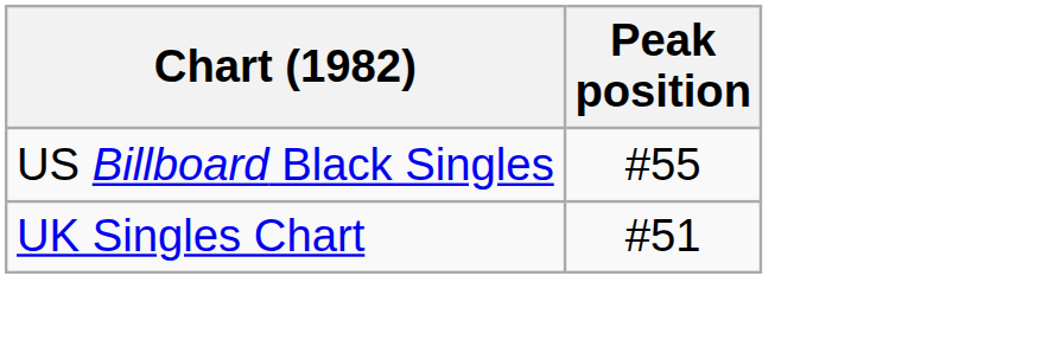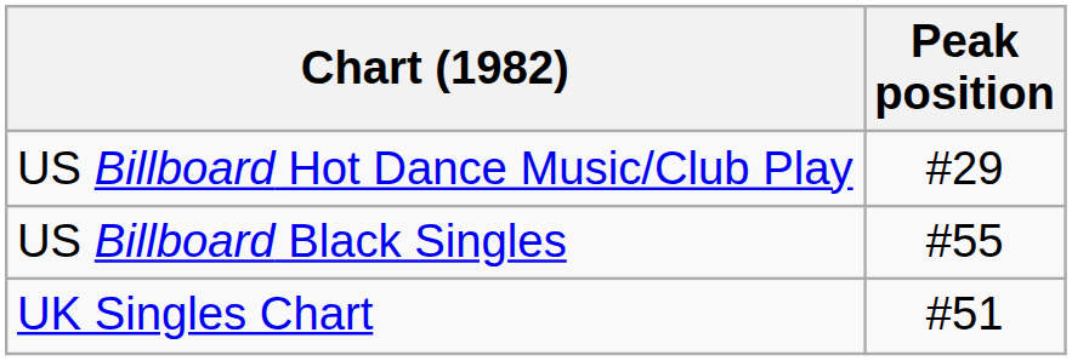 <table class="wikitable sortable">
 <tr>
 <th>Chart (1982)</th>
 <th align="center">Peak<br>position</th>
+</tr>
+<tr>
+<td>US <a href='#'><em>Billboard</em> Hot Dance Music/Club Play</a></td>
+<td align="center">#29</td>
 </tr>
 <tr>
 <td>US <a href='#'><em>Billboard</em> Black Singles</a></td>
 <td align="center">#55</td>
 </tr>
 <tr>
 <td><a href='#'>UK Singles Chart</a></td>
 <td align="center">#51</td>
 </tr>
 </table>
